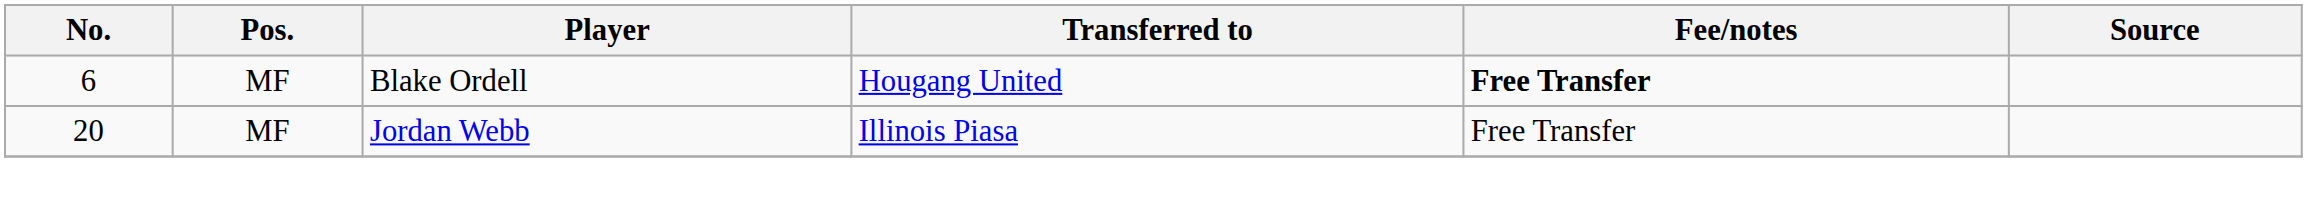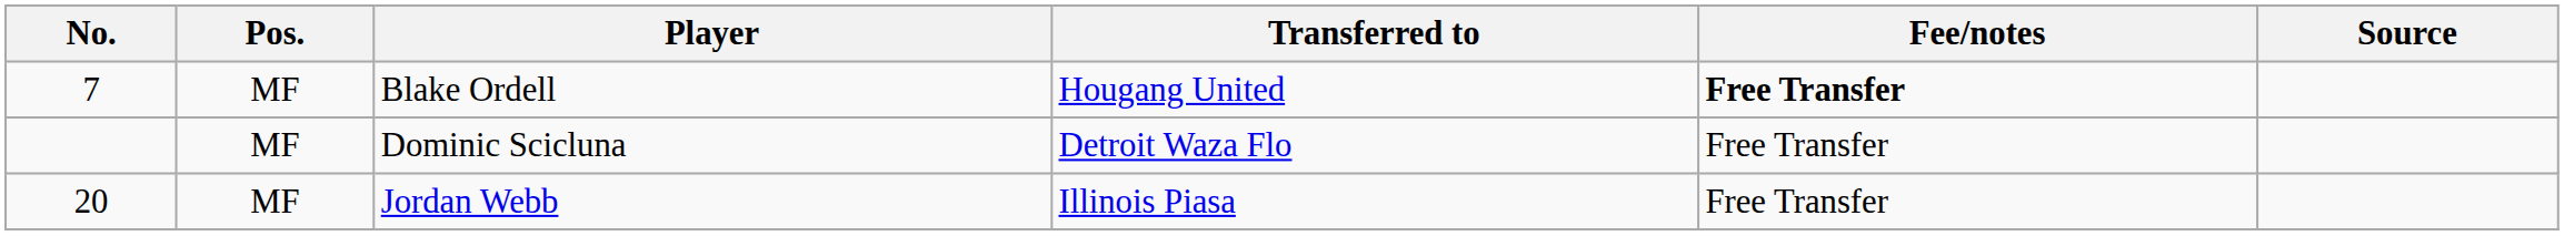 <table class="wikitable sortable" style="width:90%; text-align:center; font-size:95%; text-align:left;">
 <tr>
 <th>No.</th>
 <th>Pos.</th>
 <th>Player</th>
 <th>Transferred to</th>
 <th>Fee/notes</th>
 <th>Source</th>
 </tr>
 <tr>
-<td align=center>6</td>
+<td align=center>7</td>
 <td align=center>MF</td>
 <td> Blake Ordell</td>
 <td> <a href='#'>Hougang United</a></td>
 <td><strong>Free Transfer</strong></td>
+<td></td>
+</tr>
+<tr>
+<td align=center></td>
+<td align=center>MF</td>
+<td> Dominic Scicluna</td>
+<td> <a href='#'>Detroit Waza Flo</a></td>
+<td>Free Transfer</td>
 <td></td>
 </tr>
 <tr>
 <td align=center>20</td>
 <td align=center>MF</td>
 <td> <a href='#'>Jordan Webb</a></td>
 <td> <a href='#'>Illinois Piasa</a></td>
 <td>Free Transfer</td>
 <td></td>
 </tr>
 <tr>
 </tr>
 </table>
